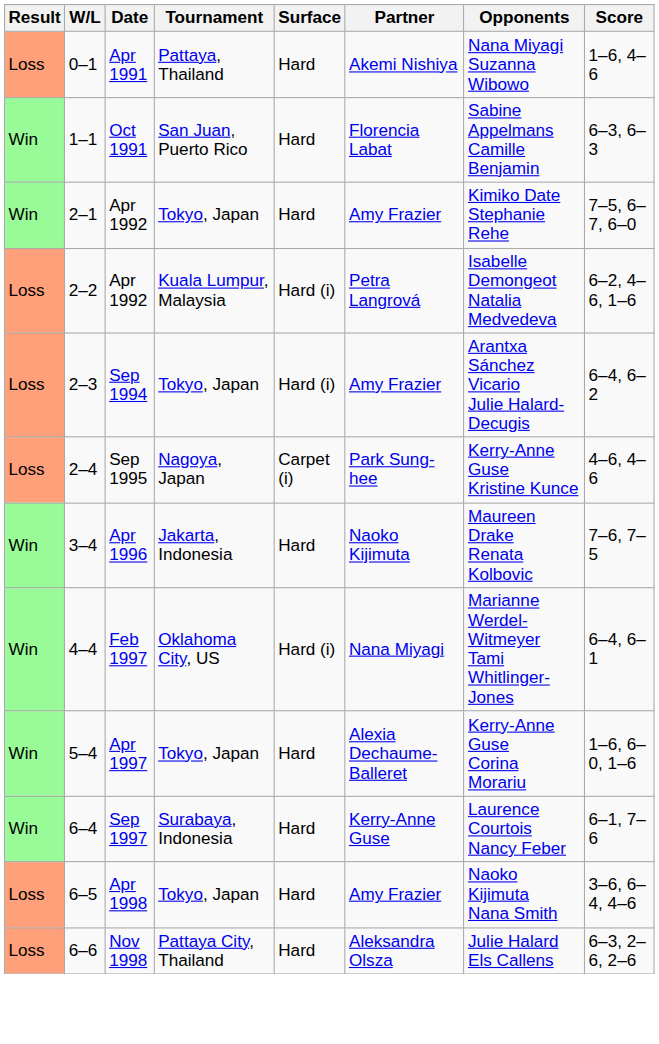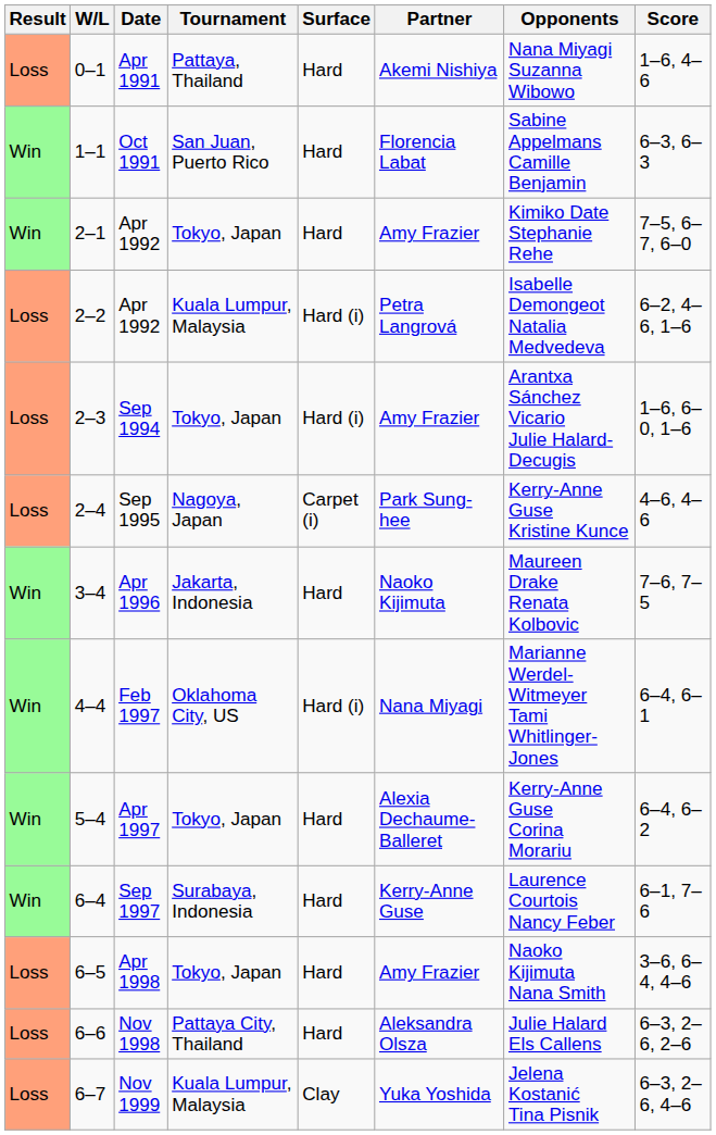 <table class="sortable wikitable">
 <tr>
 <th>Result</th>
 <th style="width:35px" class="unsortable">W/L</th>
 <th style="width:50px">Date</th>
 <th style="width:160px">Tournament</th>
 <th style="width:55px">Surface</th>
 <th style="width:190px">Partner</th>
 <th style="width:190px">Opponents</th>
 <th style="width:110px" class="unsortable">Score</th>
 </tr>
 <tr>
 <td style="background:#ffa07a;">Loss</td>
 <td>0–1</td>
 <td><a href='#'>Apr 1991</a></td>
 <td><a href='#'>Pattaya</a>, Thailand</td>
 <td>Hard</td>
 <td> <a href='#'>Akemi Nishiya</a></td>
 <td> <a href='#'>Nana Miyagi</a><br> <a href='#'>Suzanna Wibowo</a></td>
 <td>1–6, 4–6</td>
 </tr>
 <tr>
 <td style="background:#98fb98;">Win</td>
 <td>1–1</td>
 <td><a href='#'>Oct 1991</a></td>
 <td><a href='#'>San Juan</a>, Puerto Rico</td>
 <td>Hard</td>
 <td> <a href='#'>Florencia Labat</a></td>
 <td> <a href='#'>Sabine Appelmans</a> <br>  <a href='#'>Camille Benjamin</a></td>
 <td>6–3, 6–3</td>
 </tr>
 <tr>
 <td style="background:#98fb98;">Win</td>
 <td>2–1</td>
 <td>Apr 1992</td>
 <td><a href='#'>Tokyo</a>, Japan</td>
 <td>Hard</td>
 <td> <a href='#'>Amy Frazier</a></td>
 <td> <a href='#'>Kimiko Date</a> <br>  <a href='#'>Stephanie Rehe</a></td>
 <td>7–5, 6–7, 6–0</td>
 </tr>
 <tr>
 <td style="background:#ffa07a;">Loss</td>
 <td>2–2</td>
 <td>Apr 1992</td>
 <td><a href='#'>Kuala Lumpur</a>, Malaysia</td>
 <td>Hard (i)</td>
 <td> <a href='#'>Petra Langrová</a></td>
 <td> <a href='#'>Isabelle Demongeot</a>  <br>  <a href='#'>Natalia Medvedeva</a></td>
 <td>6–2, 4–6, 1–6</td>
 </tr>
 <tr>
 <td style="background:#ffa07a;">Loss</td>
 <td>2–3</td>
 <td><a href='#'>Sep 1994</a></td>
 <td><a href='#'>Tokyo</a>, Japan</td>
 <td>Hard (i)</td>
 <td> <a href='#'>Amy Frazier</a></td>
 <td> <a href='#'>Arantxa Sánchez Vicario</a> <br>  <a href='#'>Julie Halard-Decugis</a></td>
-<td>6–4, 6–2</td>
+<td>1–6, 6–0, 1–6</td>
 </tr>
 <tr>
 <td style="background:#ffa07a;">Loss</td>
 <td>2–4</td>
 <td>Sep 1995</td>
 <td><a href='#'>Nagoya</a>, Japan</td>
 <td>Carpet (i)</td>
 <td> <a href='#'>Park Sung-hee</a></td>
 <td> <a href='#'>Kerry-Anne Guse</a><br> <a href='#'>Kristine Kunce</a></td>
 <td>4–6, 4–6</td>
 </tr>
 <tr>
 <td style="background:#98fb98;">Win</td>
 <td>3–4</td>
 <td><a href='#'>Apr 1996</a></td>
 <td><a href='#'>Jakarta</a>, Indonesia</td>
 <td>Hard</td>
 <td> <a href='#'>Naoko Kijimuta</a></td>
 <td> <a href='#'>Maureen Drake</a> <br>  <a href='#'>Renata Kolbovic</a></td>
 <td>7–6, 7–5</td>
 </tr>
 <tr>
 <td style="background:#98fb98;">Win</td>
 <td>4–4</td>
 <td><a href='#'>Feb 1997</a></td>
 <td><a href='#'>Oklahoma City</a>, US</td>
 <td>Hard (i)</td>
 <td> <a href='#'>Nana Miyagi</a></td>
 <td> <a href='#'>Marianne Werdel-Witmeyer</a> <br>  <a href='#'>Tami Whitlinger-Jones</a></td>
 <td>6–4, 6–1</td>
 </tr>
 <tr>
 <td style="background:#98fb98;">Win</td>
 <td>5–4</td>
 <td><a href='#'>Apr 1997</a></td>
 <td><a href='#'>Tokyo</a>, Japan</td>
 <td>Hard</td>
 <td> <a href='#'>Alexia Dechaume-Balleret</a></td>
 <td> <a href='#'>Kerry-Anne Guse</a> <br>  <a href='#'>Corina Morariu</a></td>
-<td>1–6, 6–0, 1–6</td>
+<td>6–4, 6–2</td>
 </tr>
 <tr>
 <td style="background:#98fb98;">Win</td>
 <td>6–4</td>
 <td><a href='#'>Sep 1997</a></td>
 <td><a href='#'>Surabaya</a>, Indonesia</td>
 <td>Hard</td>
 <td> <a href='#'>Kerry-Anne Guse</a></td>
 <td> <a href='#'>Laurence Courtois</a> <br>  <a href='#'>Nancy Feber</a></td>
 <td>6–1, 7–6</td>
 </tr>
 <tr>
 <td style="background:#ffa07a;">Loss</td>
 <td>6–5</td>
 <td><a href='#'>Apr 1998</a></td>
 <td><a href='#'>Tokyo</a>, Japan</td>
 <td>Hard</td>
 <td> <a href='#'>Amy Frazier</a></td>
 <td> <a href='#'>Naoko Kijimuta</a> <br>  <a href='#'>Nana Smith</a></td>
 <td>3–6, 6–4, 4–6</td>
 </tr>
 <tr>
 <td style="background:#ffa07a;">Loss</td>
 <td>6–6</td>
 <td><a href='#'>Nov 1998</a></td>
 <td><a href='#'>Pattaya City</a>, Thailand</td>
 <td>Hard</td>
 <td> <a href='#'>Aleksandra Olsza</a></td>
 <td> <a href='#'>Julie Halard</a><br> <a href='#'>Els Callens</a></td>
 <td>6–3, 2–6, 2–6</td>
 </tr>
+<tr>
+<td style="background:#ffa07a;">Loss</td>
+<td>6–7</td>
+<td><a href='#'>Nov 1999</a></td>
+<td><a href='#'>Kuala Lumpur</a>, Malaysia</td>
+<td>Clay</td>
+<td> <a href='#'>Yuka Yoshida</a></td>
+<td> <a href='#'>Jelena Kostanić</a><br> <a href='#'>Tina Pisnik</a></td>
+<td>6–3, 2–6, 4–6</td>
+</tr>
 </table>
